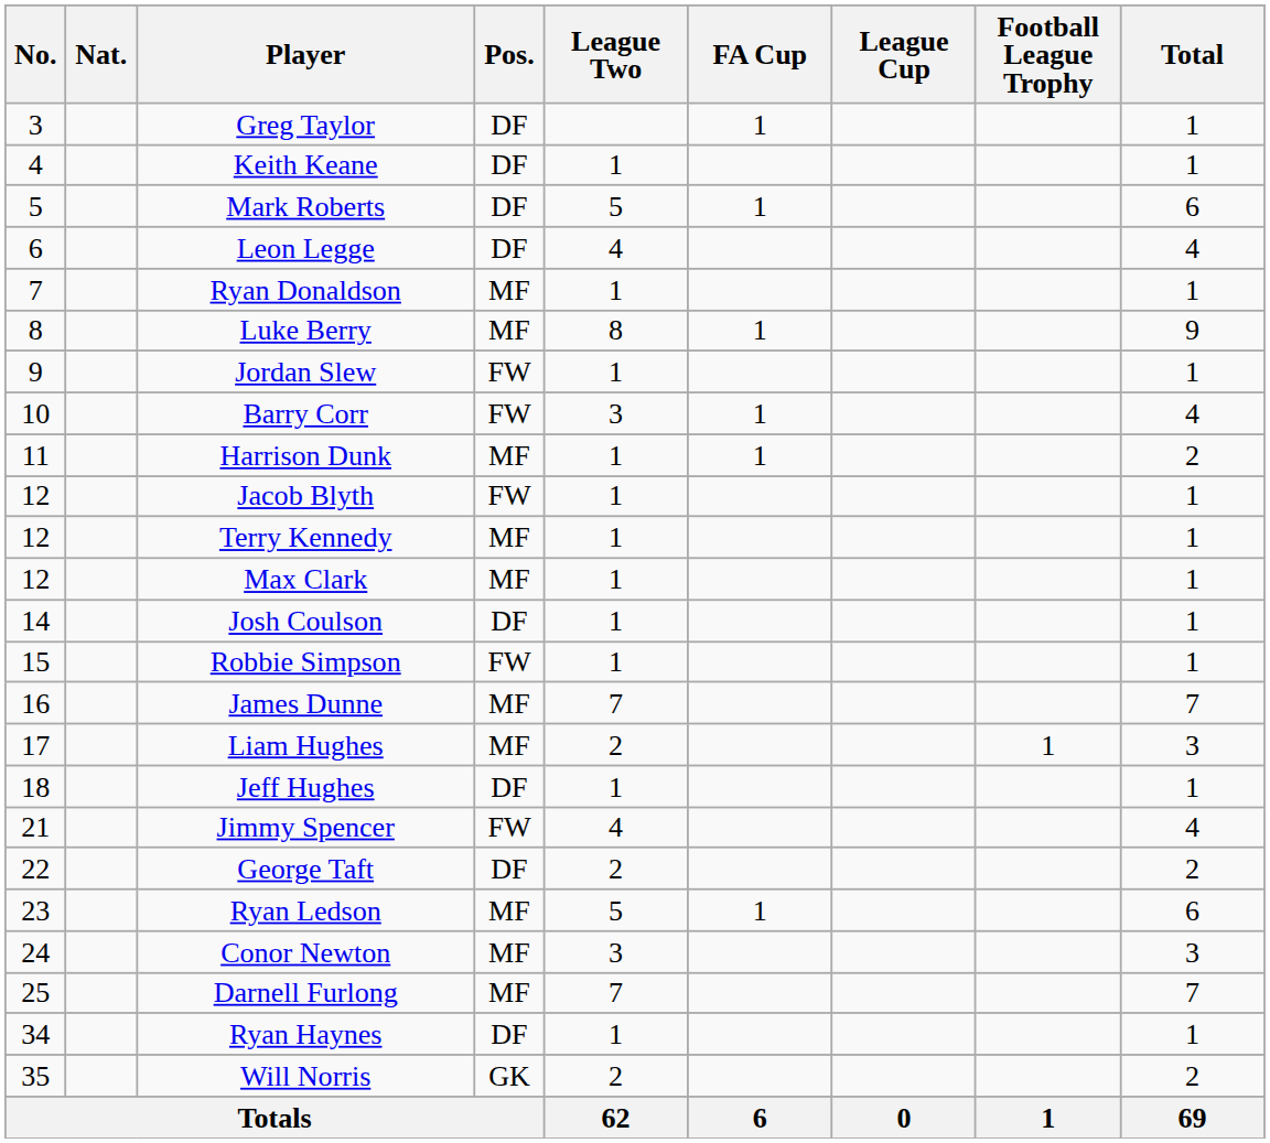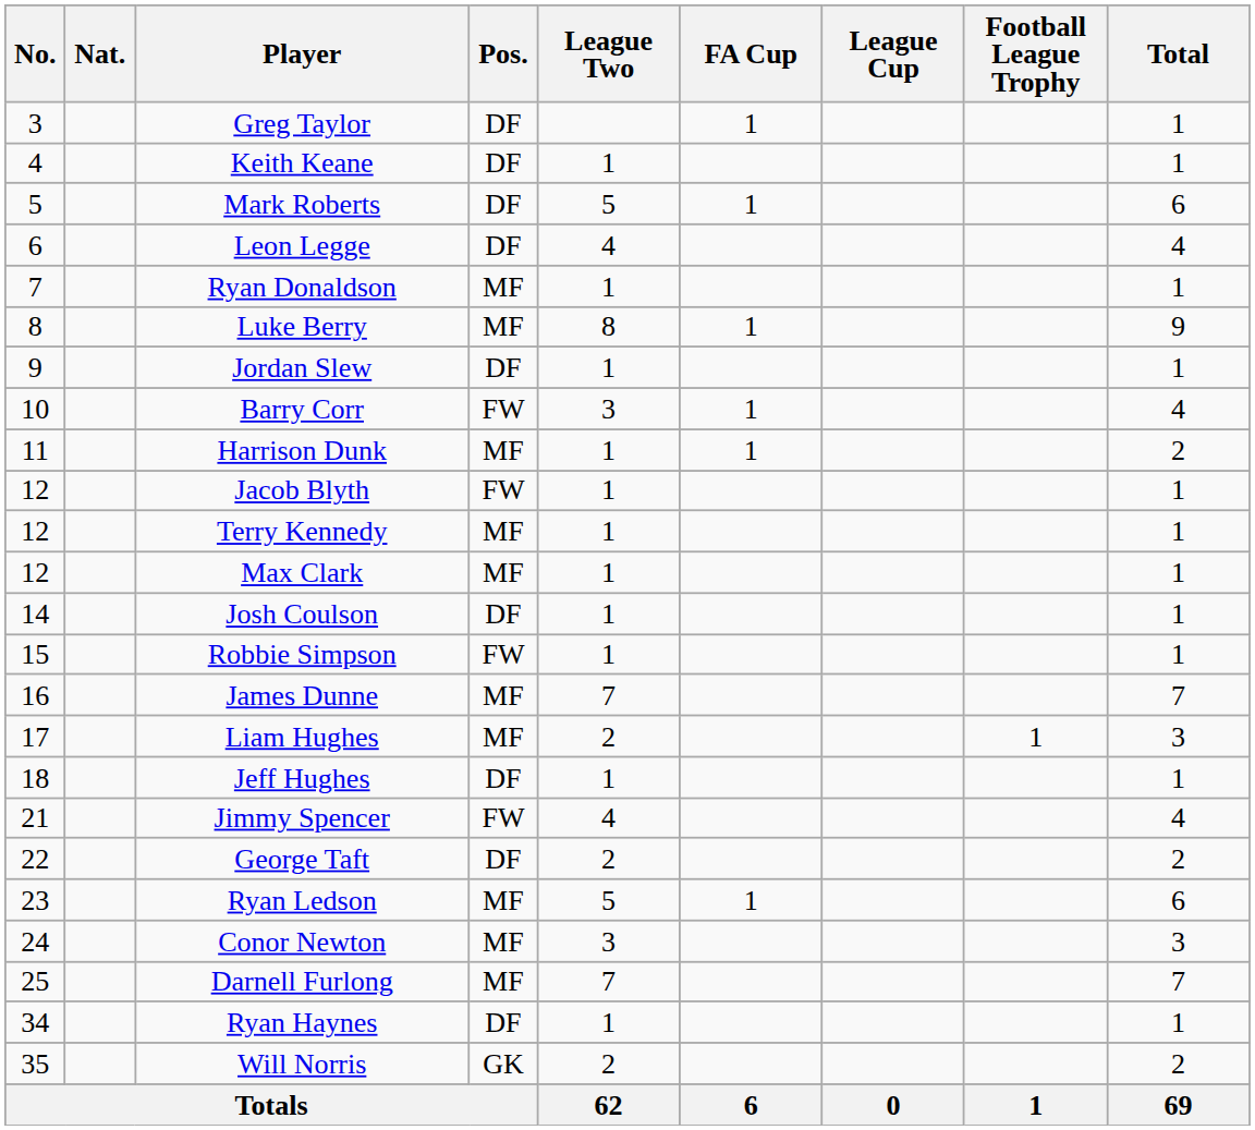 <table class="wikitable sortable alternance" style="font-size:90%; text-align:center; line-height:14px; width:50%;">
 <tr>
 <th width=10>No.</th>
 <th width=10>Nat.</th>
 <th scope="col" style="width:150px;">Player</th>
 <th width=10>Pos.</th>
 <th width=60>League Two</th>
 <th width=60>FA Cup</th>
 <th width=60>League Cup</th>
 <th width=60>Football League Trophy</th>
 <th width=60>Total</th>
 </tr>
 <tr>
 <td>3</td>
 <td></td>
 <td><a href='#'>Greg Taylor</a></td>
 <td>DF</td>
 <td></td>
 <td>1</td>
 <td></td>
 <td></td>
 <td>1</td>
 </tr>
 <tr>
 <td>4</td>
 <td></td>
 <td><a href='#'>Keith Keane</a></td>
 <td>DF</td>
 <td>1</td>
 <td></td>
 <td></td>
 <td></td>
 <td>1</td>
 </tr>
 <tr>
 <td>5</td>
 <td></td>
 <td><a href='#'>Mark Roberts</a></td>
 <td>DF</td>
 <td>5</td>
 <td>1</td>
 <td></td>
 <td></td>
 <td>6</td>
 </tr>
 <tr>
 <td>6</td>
 <td></td>
 <td><a href='#'>Leon Legge</a></td>
 <td>DF</td>
 <td>4</td>
 <td></td>
 <td></td>
 <td></td>
 <td>4</td>
 </tr>
 <tr>
 <td>7</td>
 <td></td>
 <td><a href='#'>Ryan Donaldson</a></td>
 <td>MF</td>
 <td>1</td>
 <td></td>
 <td></td>
 <td></td>
 <td>1</td>
 </tr>
 <tr>
 <td>8</td>
 <td></td>
 <td><a href='#'>Luke Berry</a></td>
 <td>MF</td>
 <td>8</td>
 <td>1</td>
 <td></td>
 <td></td>
 <td>9</td>
 </tr>
 <tr>
 <td>9</td>
 <td></td>
 <td><a href='#'>Jordan Slew</a></td>
-<td>FW</td>
+<td>DF</td>
 <td>1</td>
 <td></td>
 <td></td>
 <td></td>
 <td>1</td>
 </tr>
 <tr>
 <td>10</td>
 <td></td>
 <td><a href='#'>Barry Corr</a></td>
 <td>FW</td>
 <td>3</td>
 <td>1</td>
 <td></td>
 <td></td>
 <td>4</td>
 </tr>
 <tr>
 <td>11</td>
 <td></td>
 <td><a href='#'>Harrison Dunk</a></td>
 <td>MF</td>
 <td>1</td>
 <td>1</td>
 <td></td>
 <td></td>
 <td>2</td>
 </tr>
 <tr>
 <td>12</td>
 <td></td>
 <td><a href='#'>Jacob Blyth</a></td>
 <td>FW</td>
 <td>1</td>
 <td></td>
 <td></td>
 <td></td>
 <td>1</td>
 </tr>
 <tr>
 <td>12</td>
 <td></td>
 <td><a href='#'>Terry Kennedy</a></td>
 <td>MF</td>
 <td>1</td>
 <td></td>
 <td></td>
 <td></td>
 <td>1</td>
 </tr>
 <tr>
 <td>12</td>
 <td></td>
 <td><a href='#'>Max Clark</a></td>
 <td>MF</td>
 <td>1</td>
 <td></td>
 <td></td>
 <td></td>
 <td>1</td>
 </tr>
 <tr>
 <td>14</td>
 <td></td>
 <td><a href='#'>Josh Coulson</a></td>
 <td>DF</td>
 <td>1</td>
 <td></td>
 <td></td>
 <td></td>
 <td>1</td>
 </tr>
 <tr>
 <td>15</td>
 <td></td>
 <td><a href='#'>Robbie Simpson</a></td>
 <td>FW</td>
 <td>1</td>
 <td></td>
 <td></td>
 <td></td>
 <td>1</td>
 </tr>
 <tr>
 <td>16</td>
 <td></td>
 <td><a href='#'>James Dunne</a></td>
 <td>MF</td>
 <td>7</td>
 <td></td>
 <td></td>
 <td></td>
 <td>7</td>
 </tr>
 <tr>
 <td>17</td>
 <td></td>
 <td><a href='#'>Liam Hughes</a></td>
 <td>MF</td>
 <td>2</td>
 <td></td>
 <td></td>
 <td>1</td>
 <td>3</td>
 </tr>
 <tr>
 <td>18</td>
 <td></td>
 <td><a href='#'>Jeff Hughes</a></td>
 <td>DF</td>
 <td>1</td>
 <td></td>
 <td></td>
 <td></td>
 <td>1</td>
 </tr>
 <tr>
 <td>21</td>
 <td></td>
 <td><a href='#'>Jimmy Spencer</a></td>
 <td>FW</td>
 <td>4</td>
 <td></td>
 <td></td>
 <td></td>
 <td>4</td>
 </tr>
 <tr>
 <td>22</td>
 <td></td>
 <td><a href='#'>George Taft</a></td>
 <td>DF</td>
 <td>2</td>
 <td></td>
 <td></td>
 <td></td>
 <td>2</td>
 </tr>
 <tr>
 <td>23</td>
 <td></td>
 <td><a href='#'>Ryan Ledson</a></td>
 <td>MF</td>
 <td>5</td>
 <td>1</td>
 <td></td>
 <td></td>
 <td>6</td>
 </tr>
 <tr>
 <td>24</td>
 <td></td>
 <td><a href='#'>Conor Newton</a></td>
 <td>MF</td>
 <td>3</td>
 <td></td>
 <td></td>
 <td></td>
 <td>3</td>
 </tr>
 <tr>
 <td>25</td>
 <td></td>
 <td><a href='#'>Darnell Furlong</a></td>
 <td>MF</td>
 <td>7</td>
 <td></td>
 <td></td>
 <td></td>
 <td>7</td>
 </tr>
 <tr>
 <td>34</td>
 <td></td>
 <td><a href='#'>Ryan Haynes</a></td>
 <td>DF</td>
 <td>1</td>
 <td></td>
 <td></td>
 <td></td>
 <td>1</td>
 </tr>
 <tr>
 <td>35</td>
 <td></td>
 <td><a href='#'>Will Norris</a></td>
 <td>GK</td>
 <td>2</td>
 <td></td>
 <td></td>
 <td></td>
 <td>2</td>
 </tr>
 <tr class="sortbottom">
 <th colspan="4">Totals</th>
 <th>62</th>
 <th>6</th>
 <th>0</th>
 <th>1</th>
 <th>69</th>
 </tr>
 </table>
